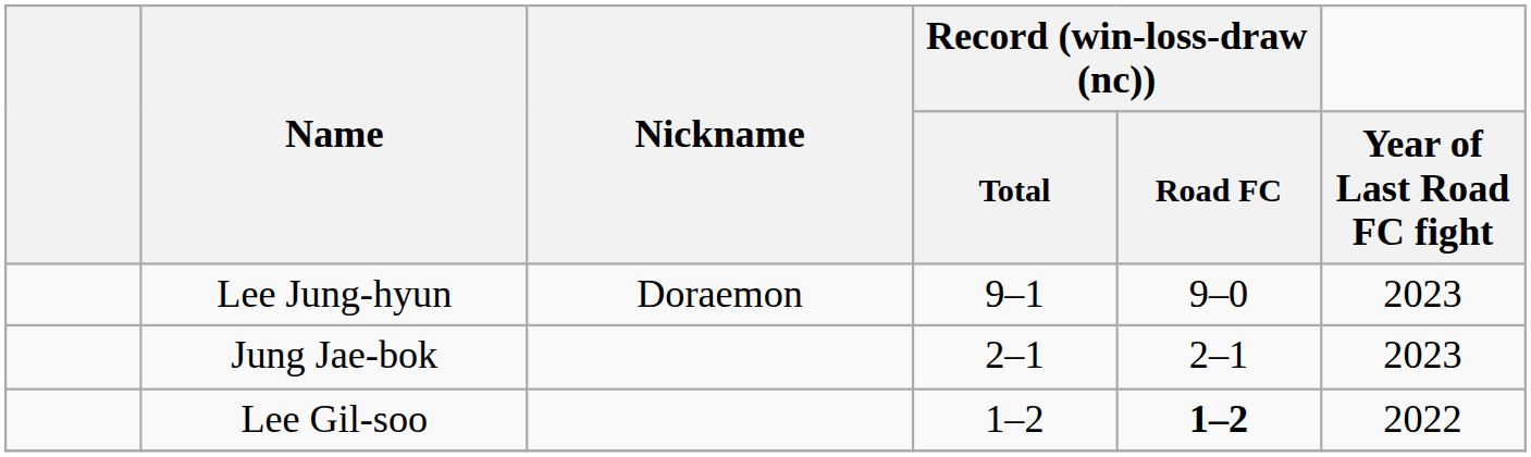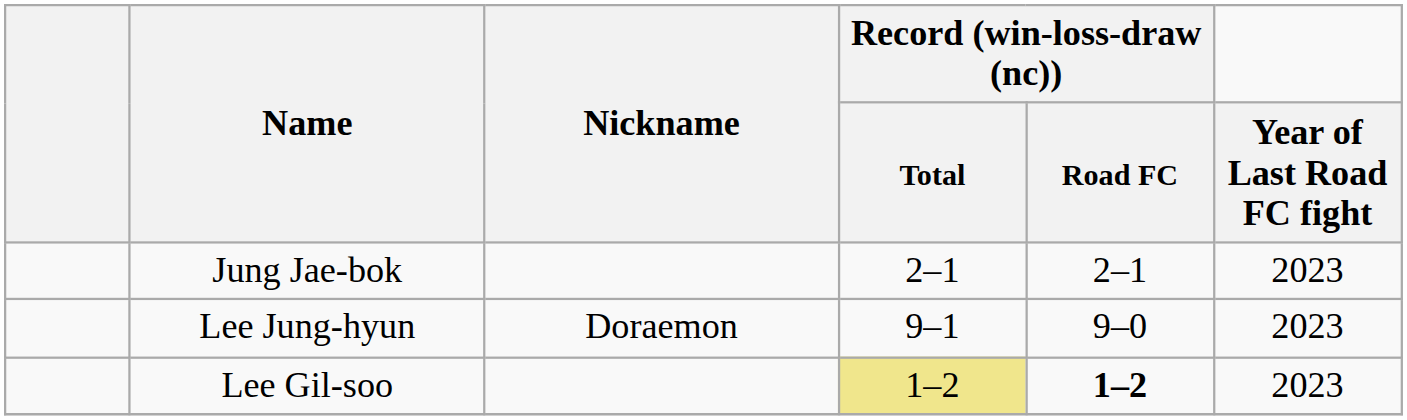 <table class="wikitable" width="70%" style="text-align:center;">
 <tr>
 <th rowspan="2" width="6%"></th>
 <th rowspan="2" width="17%">Name</th>
 <th rowspan="2" width="17%">Nickname</th>
 <th colspan="2" width="18%">Record (win-loss-draw (nc))</th>
 </tr>
 <tr>
 <th width="9%"><small>Total</small></th>
 <th width="9%"><small>Road FC</small></th>
 <th width="9%">Year of Last Road FC fight</th>
 </tr>
 <tr>
 <td></td>
+<td>Jung Jae-bok</td>
+<td></td>
+<td>2–1</td>
+<td>2–1</td>
+<td>2023</td>
+</tr>
+<tr>
+<td></td>
 <td>Lee Jung-hyun</td>
 <td>Doraemon</td>
 <td>9–1</td>
 <td>9–0</td>
 <td>2023</td>
 </tr>
 <tr>
 <td></td>
-<td>Jung Jae-bok</td>
-<td></td>
-<td>2–1</td>
-<td>2–1</td>
-<td>2023</td>
-</tr>
-<tr>
-<td></td>
 <td>Lee Gil-soo</td>
 <td></td>
-<td>1–2</td>
+<td style="background: khaki;">1–2</td>
 <td><strong>1–2</strong></td>
-<td>2022</td>
+<td>2023</td>
 </tr>
 <tr>
 </tr>
 </table>
